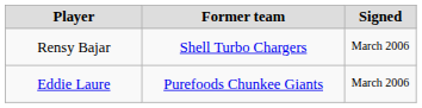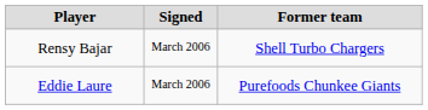 <table class="wikitable" style="text-align: center">
 <tr align="center" bgcolor="#dddddd">
 <td style="width:140px"><strong>Player</strong></td>
+<td style="width:70px"><strong>Signed</strong></td>
 <td style="width:210px"><strong>Former team</strong></td>
-<td style="width:70px"><strong>Signed</strong></td>
 </tr>
 <tr style="height:40px">
 <td>Rensy Bajar</td>
+<td style="font-size: 80%">March 2006</td>
 <td><a href='#'>Shell Turbo Chargers</a></td>
-<td style="font-size: 80%">March 2006</td>
 </tr>
 <tr style="height:40px">
 <td><a href='#'>Eddie Laure</a></td>
+<td style="font-size: 80%">March 2006</td>
 <td><a href='#'>Purefoods Chunkee Giants</a></td>
-<td style="font-size: 80%">March 2006</td>
 </tr>
 </table>
